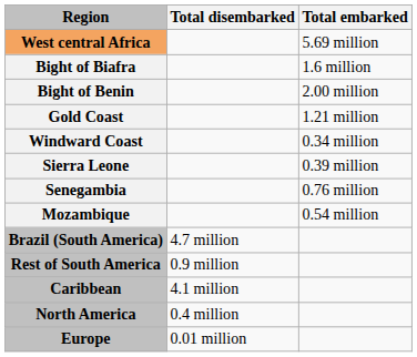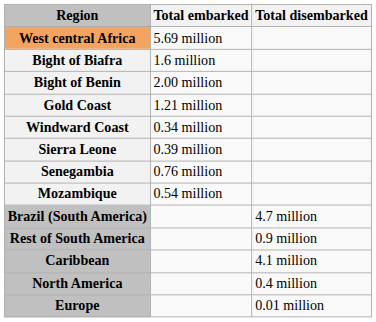 <table class="wikitable floatright">
 <tr>
 <th scope="col" style="background: silver;">Region</th>
+<th scope="col">Total embarked</th>
 <th scope="col">Total disembarked</th>
-<th scope="col">Total embarked</th>
 </tr>
 <tr>
 <th scope="row" style="background: #F4A460;">West central Africa</th>
+<td>5.69 million</td>
 <td></td>
-<td>5.69 million</td>
 </tr>
 <tr>
 <th scope="row">Bight of Biafra</th>
+<td>1.6 million</td>
 <td></td>
-<td>1.6 million</td>
 </tr>
 <tr>
 <th scope="row">Bight of Benin</th>
+<td>2.00 million</td>
 <td></td>
-<td>2.00 million</td>
 </tr>
 <tr>
 <th scope="row">Gold Coast</th>
+<td>1.21 million</td>
 <td></td>
-<td>1.21 million</td>
 </tr>
 <tr>
 <th scope="row">Windward Coast</th>
+<td>0.34 million</td>
 <td></td>
-<td>0.34 million</td>
 </tr>
 <tr>
 <th scope="row">Sierra Leone</th>
+<td>0.39 million</td>
 <td></td>
-<td>0.39 million</td>
 </tr>
 <tr>
 <th scope="row">Senegambia</th>
+<td>0.76 million</td>
 <td></td>
-<td>0.76 million</td>
 </tr>
 <tr>
 <th scope="row">Mozambique</th>
+<td>0.54 million</td>
 <td></td>
-<td>0.54 million</td>
 </tr>
 <tr>
 <th scope="row" style="background: silver;">Brazil (South America)</th>
+<td></td>
 <td>4.7 million</td>
-<td></td>
 </tr>
 <tr>
 <th scope="row" style="background: silver;">Rest of South America</th>
+<td></td>
 <td>0.9 million</td>
-<td></td>
 </tr>
 <tr>
 <th scope="row" style="background: silver;">Caribbean</th>
+<td></td>
 <td>4.1 million</td>
-<td></td>
 </tr>
 <tr>
 <th scope="row" style="background: silver;">North America</th>
+<td></td>
 <td>0.4 million</td>
-<td></td>
 </tr>
 <tr>
 <th scope="row" style="background: silver;">Europe</th>
+<td></td>
 <td>0.01 million</td>
-<td></td>
 </tr>
 </table>
